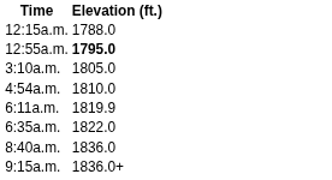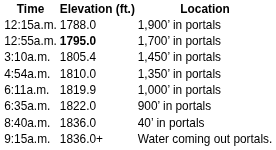 <table>
 <tr>
 <th>Time</th>
 <th>Elevation (ft.)</th>
+<th>Location</th>
 </tr>
 <tr>
 <td>12:15a.m.</td>
 <td>1788.0</td>
+<td>1,900’ in portals</td>
 </tr>
 <tr>
 <td>12:55a.m.</td>
 <td><strong>1795.0</strong></td>
+<td>1,700’ in portals</td>
 </tr>
 <tr>
 <td>3:10a.m.</td>
-<td>1805.0</td>
+<td>1805.4</td>
+<td>1,450’ in portals</td>
 </tr>
 <tr>
 <td>4:54a.m.</td>
 <td>1810.0</td>
+<td>1,350’ in portals</td>
 </tr>
 <tr>
 <td>6:11a.m.</td>
 <td>1819.9</td>
+<td>1,000’ in portals</td>
 </tr>
 <tr>
 <td>6:35a.m.</td>
 <td>1822.0</td>
+<td>900’ in portals</td>
 </tr>
 <tr>
 <td>8:40a.m.</td>
 <td>1836.0</td>
+<td>40’ in portals</td>
 </tr>
 <tr>
 <td>9:15a.m.</td>
 <td>1836.0+</td>
+<td>Water coming out portals.</td>
 </tr>
 </table>
